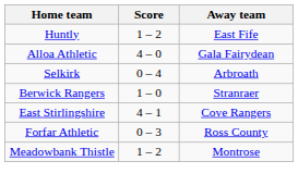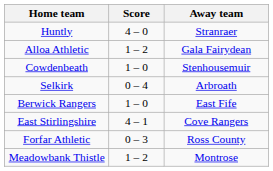 <table class="wikitable" style="text-align: center">
 <tr>
 <th width=140>Home team</th>
 <th width=70>Score</th>
 <th width=140>Away team</th>
 </tr>
 <tr>
 <td><a href='#'>Huntly</a></td>
-<td>1 – 2</td>
-<td><a href='#'>East Fife</a></td>
+<td>4 – 0</td>
+<td><a href='#'>Stranraer</a></td>
 </tr>
 <tr>
 <td><a href='#'>Alloa Athletic</a></td>
-<td>4 – 0</td>
+<td>1 – 2</td>
 <td><a href='#'>Gala Fairydean</a></td>
+</tr>
+<tr>
+<td><a href='#'>Cowdenbeath</a></td>
+<td>1 – 0</td>
+<td><a href='#'>Stenhousemuir</a></td>
 </tr>
 <tr>
 <td><a href='#'>Selkirk</a></td>
 <td>0 – 4</td>
 <td><a href='#'>Arbroath</a></td>
 </tr>
 <tr>
 <td><a href='#'>Berwick Rangers</a></td>
 <td>1 – 0</td>
-<td><a href='#'>Stranraer</a></td>
+<td><a href='#'>East Fife</a></td>
 </tr>
 <tr>
 <td><a href='#'>East Stirlingshire</a></td>
 <td>4 – 1</td>
 <td><a href='#'>Cove Rangers</a></td>
 </tr>
 <tr>
 <td><a href='#'>Forfar Athletic</a></td>
 <td>0 – 3</td>
 <td><a href='#'>Ross County</a></td>
 </tr>
 <tr>
 <td><a href='#'>Meadowbank Thistle</a></td>
 <td>1 – 2</td>
 <td><a href='#'>Montrose</a></td>
 </tr>
 </table>
